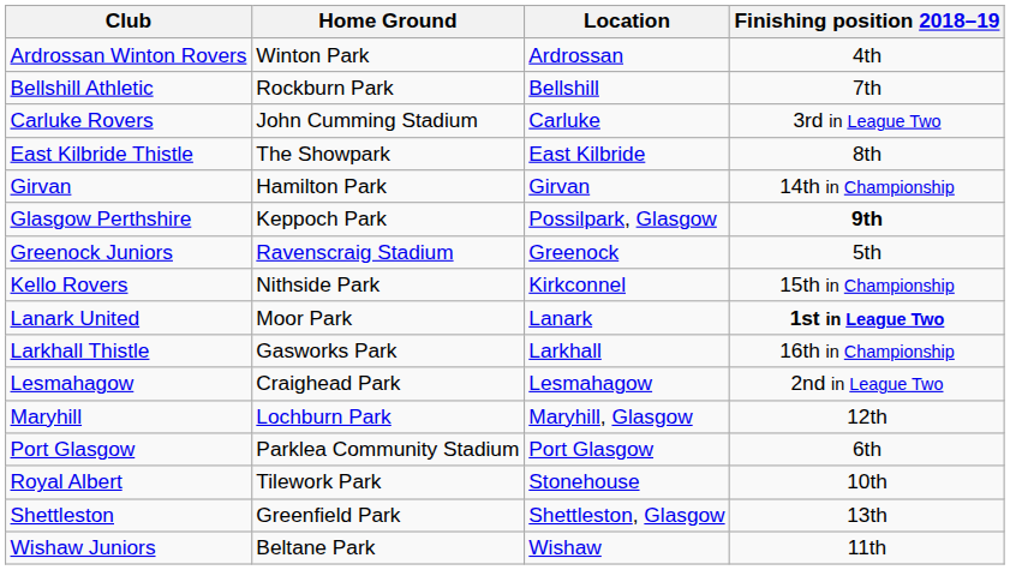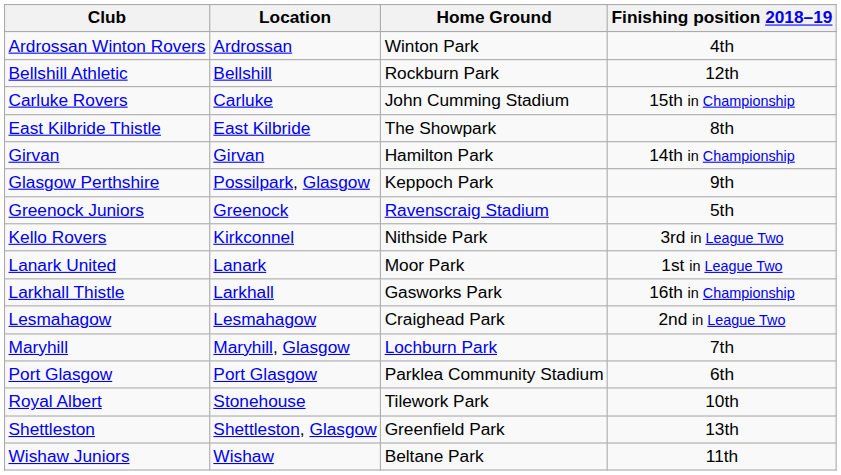 <table class="wikitable sortable" style="text-align:left;">
 <tr>
 <th>Club</th>
+<th>Location</th>
 <th>Home Ground</th>
-<th>Location</th>
 <th data-sort-type=number>Finishing position <a href='#'>2018–19</a></th>
 </tr>
 <tr>
 <td><a href='#'>Ardrossan Winton Rovers</a></td>
+<td><a href='#'>Ardrossan</a></td>
 <td>Winton Park</td>
-<td><a href='#'>Ardrossan</a></td>
 <td style="text-align:center;">4th</td>
 </tr>
 <tr>
 <td><a href='#'>Bellshill Athletic</a></td>
+<td><a href='#'>Bellshill</a></td>
 <td>Rockburn Park</td>
-<td><a href='#'>Bellshill</a></td>
-<td style="text-align:center;">7th</td>
+<td style="text-align:center;">12th</td>
 </tr>
 <tr>
 <td><a href='#'>Carluke Rovers</a></td>
+<td><a href='#'>Carluke</a></td>
 <td>John Cumming Stadium</td>
-<td><a href='#'>Carluke</a></td>
-<td style="text-align:center;">3rd <small>in <a href='#'>League Two</a></small></td>
+<td style="text-align:center;">15th <small>in <a href='#'>Championship</a></small></td>
 </tr>
 <tr>
 <td><a href='#'>East Kilbride Thistle</a></td>
+<td><a href='#'>East Kilbride</a></td>
 <td>The Showpark</td>
-<td><a href='#'>East Kilbride</a></td>
 <td style="text-align:center;">8th</td>
 </tr>
 <tr>
 <td><a href='#'>Girvan</a></td>
+<td><a href='#'>Girvan</a></td>
 <td>Hamilton Park</td>
-<td><a href='#'>Girvan</a></td>
 <td style="text-align:center;">14th <small>in <a href='#'>Championship</a></small></td>
 </tr>
 <tr>
 <td><a href='#'>Glasgow Perthshire</a></td>
+<td><a href='#'>Possilpark</a>, <a href='#'>Glasgow</a></td>
 <td>Keppoch Park</td>
-<td><a href='#'>Possilpark</a>, <a href='#'>Glasgow</a></td>
-<td style="text-align:center;"><strong>9th</strong></td>
+<td style="text-align:center;">9th</td>
 </tr>
 <tr>
 <td><a href='#'>Greenock Juniors</a></td>
+<td><a href='#'>Greenock</a></td>
 <td><a href='#'>Ravenscraig Stadium</a></td>
-<td><a href='#'>Greenock</a></td>
 <td style="text-align:center;">5th</td>
 </tr>
 <tr>
 <td><a href='#'>Kello Rovers</a></td>
+<td><a href='#'>Kirkconnel</a></td>
 <td>Nithside Park</td>
-<td><a href='#'>Kirkconnel</a></td>
-<td style="text-align:center;">15th <small>in <a href='#'>Championship</a></small></td>
+<td style="text-align:center;">3rd <small>in <a href='#'>League Two</a></small></td>
 </tr>
 <tr>
 <td><a href='#'>Lanark United</a></td>
+<td><a href='#'>Lanark</a></td>
 <td>Moor Park</td>
-<td><a href='#'>Lanark</a></td>
-<td style="text-align:center;"><strong>1st <small>in <a href='#'>League Two</a></small></strong></td>
+<td style="text-align:center;">1st <small>in <a href='#'>League Two</a></small></td>
 </tr>
 <tr>
 <td><a href='#'>Larkhall Thistle</a></td>
+<td><a href='#'>Larkhall</a></td>
 <td>Gasworks Park</td>
-<td><a href='#'>Larkhall</a></td>
 <td style="text-align:center;">16th <small>in <a href='#'>Championship</a></small></td>
 </tr>
 <tr>
 <td><a href='#'>Lesmahagow</a></td>
+<td><a href='#'>Lesmahagow</a></td>
 <td>Craighead Park</td>
-<td><a href='#'>Lesmahagow</a></td>
 <td style="text-align:center;">2nd <small>in <a href='#'>League Two</a></small></td>
 </tr>
 <tr>
 <td><a href='#'>Maryhill</a></td>
+<td><a href='#'>Maryhill</a>, <a href='#'>Glasgow</a></td>
 <td><a href='#'>Lochburn Park</a></td>
-<td><a href='#'>Maryhill</a>, <a href='#'>Glasgow</a></td>
-<td style="text-align:center;">12th</td>
+<td style="text-align:center;">7th</td>
 </tr>
 <tr>
 <td><a href='#'>Port Glasgow</a></td>
+<td><a href='#'>Port Glasgow</a></td>
 <td>Parklea Community Stadium</td>
-<td><a href='#'>Port Glasgow</a></td>
 <td style="text-align:center;">6th</td>
 </tr>
 <tr>
 <td><a href='#'>Royal Albert</a></td>
+<td><a href='#'>Stonehouse</a></td>
 <td>Tilework Park</td>
-<td><a href='#'>Stonehouse</a></td>
 <td style="text-align:center;">10th</td>
 </tr>
 <tr>
 <td><a href='#'>Shettleston</a></td>
+<td><a href='#'>Shettleston</a>, <a href='#'>Glasgow</a></td>
 <td>Greenfield Park</td>
-<td><a href='#'>Shettleston</a>, <a href='#'>Glasgow</a></td>
 <td style="text-align:center;">13th</td>
 </tr>
 <tr>
 <td><a href='#'>Wishaw Juniors</a></td>
+<td><a href='#'>Wishaw</a></td>
 <td>Beltane Park</td>
-<td><a href='#'>Wishaw</a></td>
 <td style="text-align:center;">11th</td>
 </tr>
 </table>
